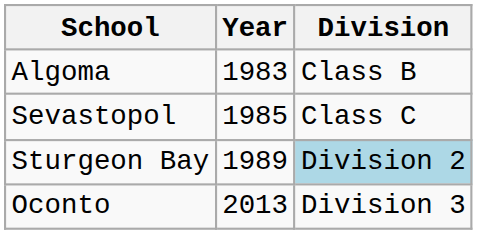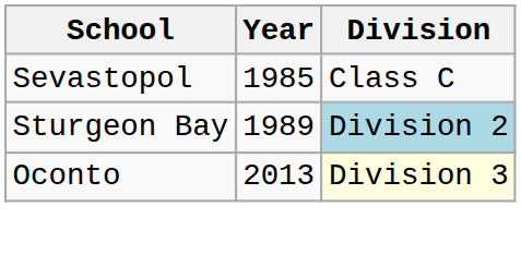 <table class="wikitable">
 <tr>
 <th>School</th>
 <th>Year</th>
 <th>Division</th>
-</tr>
-<tr>
-<td>Algoma</td>
-<td>1983</td>
-<td>Class B</td>
 </tr>
 <tr>
 <td>Sevastopol</td>
 <td>1985</td>
 <td>Class C</td>
 </tr>
 <tr>
 <td>Sturgeon Bay</td>
 <td>1989</td>
 <td style="background: lightblue;">Division 2</td>
 </tr>
 <tr>
 <td>Oconto</td>
 <td>2013</td>
-<td>Division 3</td>
+<td style="background: lightyellow;">Division 3</td>
 </tr>
 </table>
